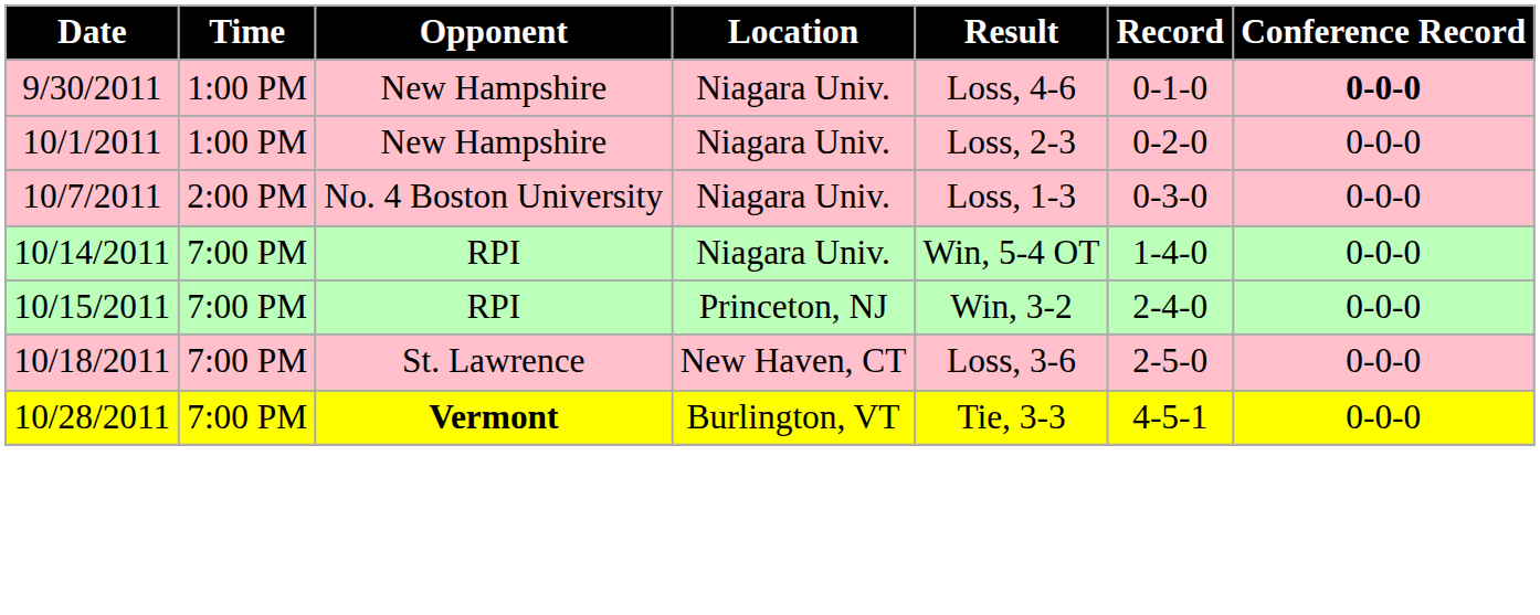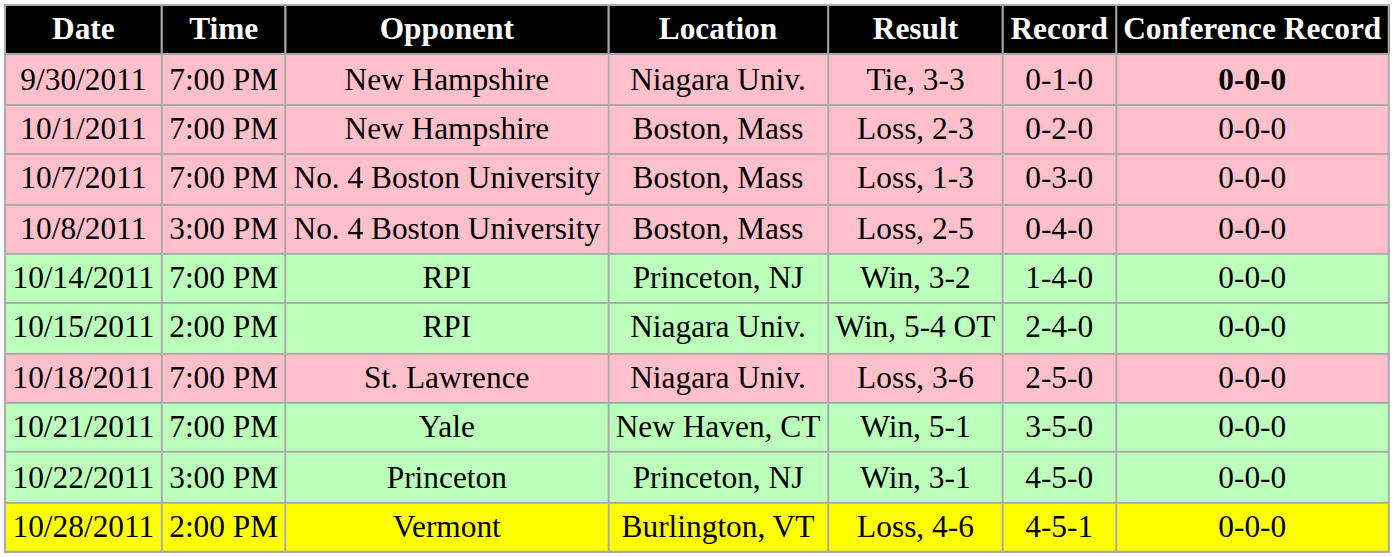 <table class="wikitable" width="80%">
 <tr align="center"  style=" background:black;color:#FFFFFF;">
 <td><strong>Date</strong></td>
 <td><strong>Time</strong></td>
 <td><strong>Opponent</strong></td>
 <td><strong>Location</strong></td>
 <td><strong>Result</strong></td>
 <td><strong>Record</strong></td>
 <td><strong>Conference Record</strong></td>
 </tr>
 <tr align="center" bgcolor="pink">
 <td>9/30/2011</td>
-<td>1:00 PM</td>
+<td>7:00 PM</td>
 <td>New Hampshire</td>
 <td>Niagara Univ.</td>
-<td>Loss, 4-6</td>
+<td>Tie, 3-3</td>
 <td>0-1-0</td>
 <td><strong>0-0-0</strong></td>
 </tr>
 <tr align="center" bgcolor="pink">
 <td>10/1/2011</td>
-<td>1:00 PM</td>
+<td>7:00 PM</td>
 <td>New Hampshire</td>
-<td>Niagara Univ.</td>
+<td>Boston, Mass</td>
 <td>Loss, 2-3</td>
 <td>0-2-0</td>
 <td>0-0-0</td>
 </tr>
 <tr align="center" bgcolor="pink">
 <td>10/7/2011</td>
-<td>2:00 PM</td>
+<td>7:00 PM</td>
 <td>No. 4 Boston University</td>
-<td>Niagara Univ.</td>
+<td>Boston, Mass</td>
 <td>Loss, 1-3</td>
 <td>0-3-0</td>
+<td>0-0-0</td>
+</tr>
+<tr align="center" bgcolor="pink">
+<td>10/8/2011</td>
+<td>3:00 PM</td>
+<td>No. 4 Boston University</td>
+<td>Boston, Mass</td>
+<td>Loss, 2-5</td>
+<td>0-4-0</td>
 <td>0-0-0</td>
 </tr>
 <tr align="center" bgcolor="bbffbb">
 <td>10/14/2011</td>
 <td>7:00 PM</td>
 <td>RPI</td>
-<td>Niagara Univ.</td>
-<td>Win, 5-4 OT</td>
+<td>Princeton, NJ</td>
+<td>Win, 3-2</td>
 <td>1-4-0</td>
 <td>0-0-0</td>
 </tr>
 <tr align="center" bgcolor="bbffbb">
 <td>10/15/2011</td>
-<td>7:00 PM</td>
+<td>2:00 PM</td>
 <td>RPI</td>
-<td>Princeton, NJ</td>
-<td>Win, 3-2</td>
+<td>Niagara Univ.</td>
+<td>Win, 5-4 OT</td>
 <td>2-4-0</td>
 <td>0-0-0</td>
 </tr>
 <tr align="center" bgcolor="pink">
 <td>10/18/2011</td>
 <td>7:00 PM</td>
 <td>St. Lawrence</td>
-<td>New Haven, CT</td>
+<td>Niagara Univ.</td>
 <td>Loss, 3-6</td>
 <td>2-5-0</td>
 <td>0-0-0</td>
 </tr>
+<tr align="center" bgcolor="bbffbb">
+<td>10/21/2011</td>
+<td>7:00 PM</td>
+<td>Yale</td>
+<td>New Haven, CT</td>
+<td>Win, 5-1</td>
+<td>3-5-0</td>
+<td>0-0-0</td>
+</tr>
+<tr align="center" bgcolor="bbffbb">
+<td>10/22/2011</td>
+<td>3:00 PM</td>
+<td>Princeton</td>
+<td>Princeton, NJ</td>
+<td>Win, 3-1</td>
+<td>4-5-0</td>
+<td>0-0-0</td>
+</tr>
 <tr align="center" bgcolor="yellow">
 <td>10/28/2011</td>
-<td>7:00 PM</td>
-<td><strong>Vermont</strong></td>
+<td>2:00 PM</td>
+<td>Vermont</td>
 <td>Burlington, VT</td>
-<td>Tie, 3-3</td>
+<td>Loss, 4-6</td>
 <td>4-5-1</td>
 <td>0-0-0</td>
 </tr>
 <tr align="center" bgcolor="">
 </tr>
 </table>
